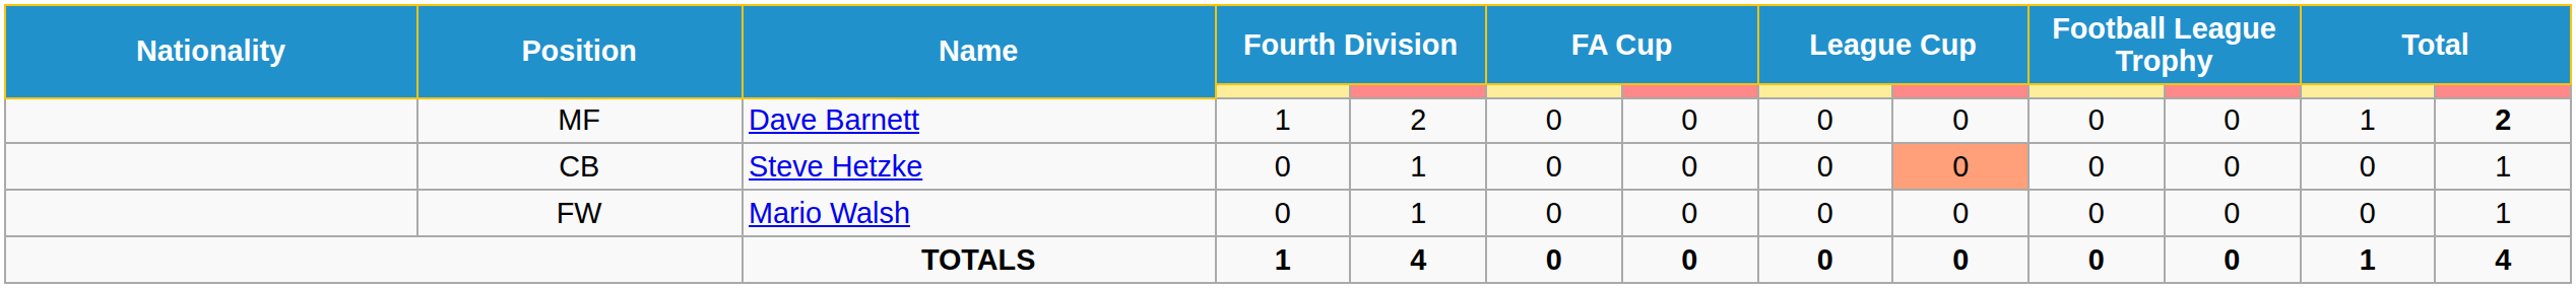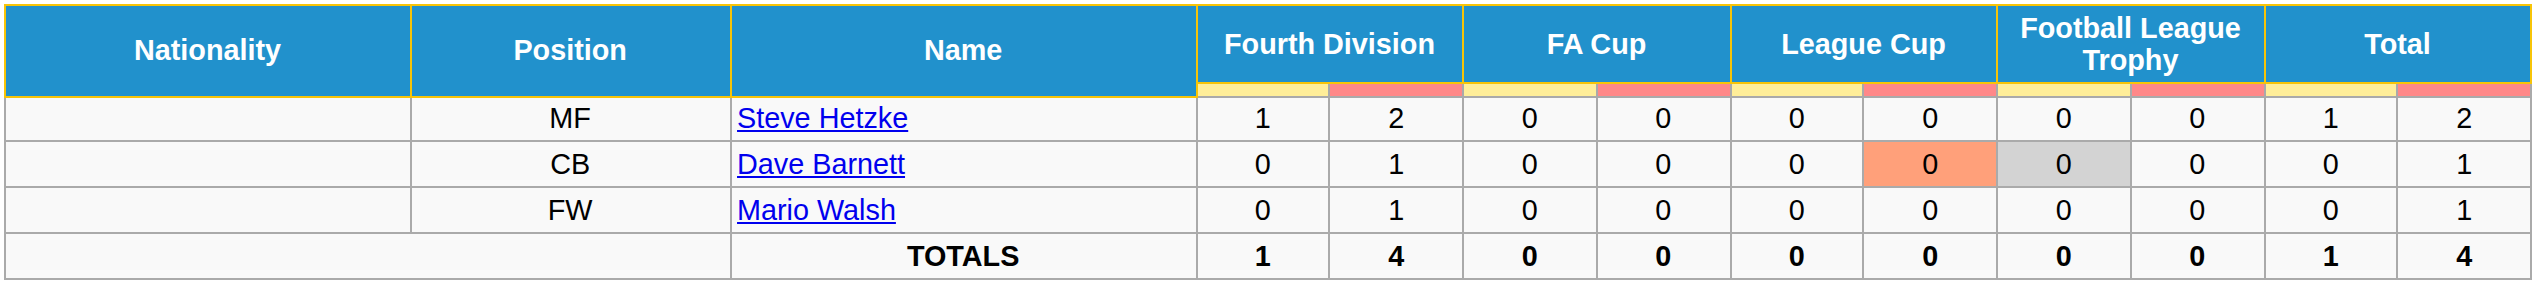 <table class="wikitable" style="text-align:center; font-size:90%; width:100%;">
 <tr>
 <th rowspan="2" style="background:#2191CC; color:white; border:1px solid #F7C408; text-align:center;">Nationality</th>
 <th rowspan="2" style="background:#2191CC; color:white; border:1px solid #F7C408; text-align:center;">Position</th>
 <th rowspan="2" style="background:#2191CC; color:white; border:1px solid #F7C408; text-align:center;">Name</th>
 <th colspan="2" style="background:#2191CC; color:white; border:1px solid #F7C408; text-align:center;">Fourth Division</th>
 <th colspan="2" style="background:#2191CC; color:white; border:1px solid #F7C408; text-align:center;">FA Cup</th>
 <th colspan="2" style="background:#2191CC; color:white; border:1px solid #F7C408; text-align:center;">League Cup</th>
 <th colspan="2" style="background:#2191CC; color:white; border:1px solid #F7C408; text-align:center;">Football League Trophy</th>
 <th colspan="2" style="background:#2191CC; color:white; border:1px solid #F7C408; text-align:center;">Total</th>
 </tr>
 <tr>
 <th width=60 style="background: #FFEE99"></th>
 <th width=60 style="background: #FF8888"></th>
 <th width=60 style="background: #FFEE99"></th>
 <th width=60 style="background: #FF8888"></th>
 <th width=60 style="background: #FFEE99"></th>
 <th width=60 style="background: #FF8888"></th>
 <th width=60 style="background: #FFEE99"></th>
 <th width=60 style="background: #FF8888"></th>
 <th width=60 style="background: #FFEE99"></th>
 <th width=60 style="background: #FF8888"></th>
 </tr>
 <tr>
 <td></td>
 <td>MF</td>
-<td align="left"><a href='#'>Dave Barnett</a></td>
+<td align="left"><a href='#'>Steve Hetzke</a></td>
 <td>1</td>
 <td>2</td>
 <td>0</td>
 <td>0</td>
 <td>0</td>
 <td>0</td>
 <td>0</td>
 <td>0</td>
 <td>1</td>
-<td><strong>2</strong></td>
+<td>2</td>
 </tr>
 <tr>
 <td></td>
 <td>CB</td>
-<td align="left"><a href='#'>Steve Hetzke</a></td>
+<td align="left"><a href='#'>Dave Barnett</a></td>
 <td>0</td>
 <td>1</td>
 <td>0</td>
 <td>0</td>
 <td>0</td>
 <td style="background: lightsalmon;">0</td>
-<td>0</td>
+<td style="background: lightgrey;">0</td>
 <td>0</td>
 <td>0</td>
 <td>1</td>
 </tr>
 <tr>
 <td></td>
 <td>FW</td>
 <td align="left"><a href='#'>Mario Walsh</a></td>
 <td>0</td>
 <td>1</td>
 <td>0</td>
 <td>0</td>
 <td>0</td>
 <td>0</td>
 <td>0</td>
 <td>0</td>
 <td>0</td>
 <td>1</td>
 </tr>
 <tr>
 <td colspan="2"></td>
 <td><strong>TOTALS</strong></td>
 <td><strong>1</strong></td>
 <td><strong>4</strong></td>
 <td><strong>0</strong></td>
 <td><strong>0</strong></td>
 <td><strong>0</strong></td>
 <td><strong>0</strong></td>
 <td><strong>0</strong></td>
 <td><strong>0</strong></td>
 <td><strong>1</strong></td>
 <td><strong>4</strong></td>
 </tr>
 </table>
